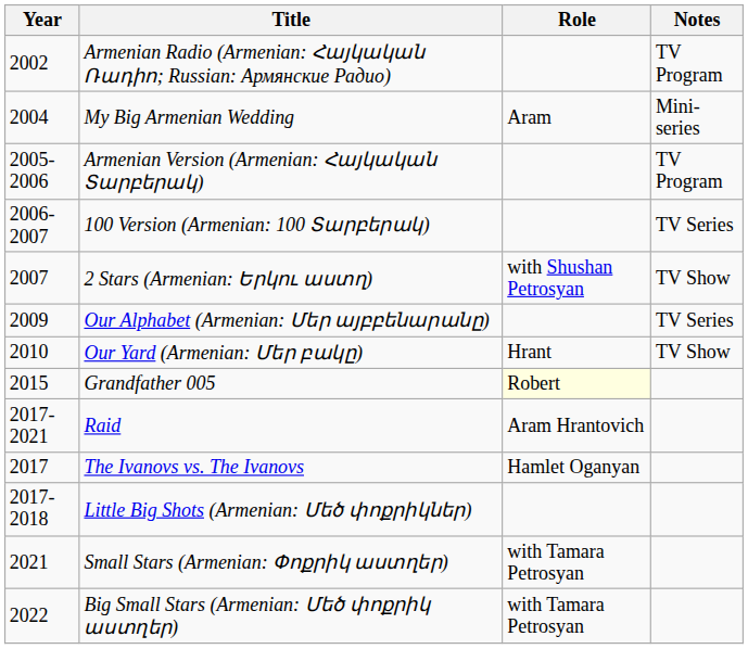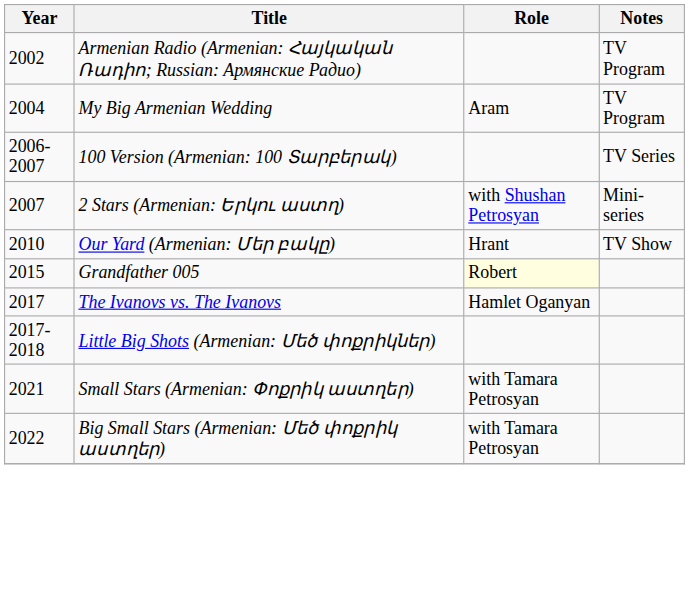 <table class="wikitable sortable plainrowheaders">
 <tr>
 <th>Year</th>
 <th>Title</th>
 <th>Role</th>
 <th class="unsortable">Notes</th>
 </tr>
 <tr>
 <td>2002</td>
 <td><em>Armenian Radio (Armenian: Հայկական Ռադիո; Russian: Армянские Радио)</em></td>
 <td></td>
 <td>TV Program</td>
 </tr>
 <tr>
 <td>2004</td>
 <td><em>My Big Armenian Wedding</em></td>
 <td>Aram</td>
-<td>Mini-series</td>
-</tr>
-<tr>
-<td>2005-2006</td>
-<td><em>Armenian Version (Armenian: Հայկական Տարբերակ)</em></td>
-<td></td>
 <td>TV Program</td>
 </tr>
 <tr>
 <td>2006-2007</td>
 <td><em>100 Version (Armenian: 100 Տարբերակ)</em></td>
 <td></td>
 <td>TV Series</td>
 </tr>
 <tr>
 <td>2007</td>
 <td><em>2 Stars (Armenian: Երկու աստղ)</em></td>
 <td>with <a href='#'>Shushan Petrosyan</a></td>
-<td>TV Show</td>
-</tr>
-<tr>
-<td>2009</td>
-<td><em><a href='#'>Our Alphabet</a> (Armenian: Մեր այբբենարանը)</em></td>
-<td></td>
-<td>TV Series</td>
+<td>Mini-series</td>
 </tr>
 <tr>
 <td>2010</td>
 <td><em><a href='#'>Our Yard</a> (Armenian: Մեր բակը)</em></td>
 <td>Hrant</td>
 <td>TV Show</td>
 </tr>
 <tr>
 <td>2015</td>
 <td><em>Grandfather 005</em></td>
 <td style="background: lightyellow;">Robert</td>
-<td></td>
-</tr>
-<tr>
-<td>2017-2021</td>
-<td><em><a href='#'>Raid</a></em></td>
-<td>Aram Hrantovich</td>
 <td></td>
 </tr>
 <tr>
 <td>2017</td>
 <td><em><a href='#'>The Ivanovs vs. The Ivanovs</a></em></td>
 <td>Hamlet Oganyan</td>
 <td></td>
 </tr>
 <tr>
 <td>2017-2018</td>
 <td><em><a href='#'>Little Big Shots</a> (Armenian: Մեծ փոքրիկներ)</em></td>
 <td></td>
 <td></td>
 </tr>
 <tr>
 <td>2021</td>
 <td><em>Small Stars (Armenian: Փոքրիկ աստղեր)</em></td>
 <td>with Tamara Petrosyan</td>
 <td></td>
 </tr>
 <tr>
 <td>2022</td>
 <td><em>Big Small Stars (Armenian: Մեծ փոքրիկ աստղեր)</em></td>
 <td>with Tamara Petrosyan</td>
 <td></td>
 </tr>
 <tr>
 </tr>
 </table>
